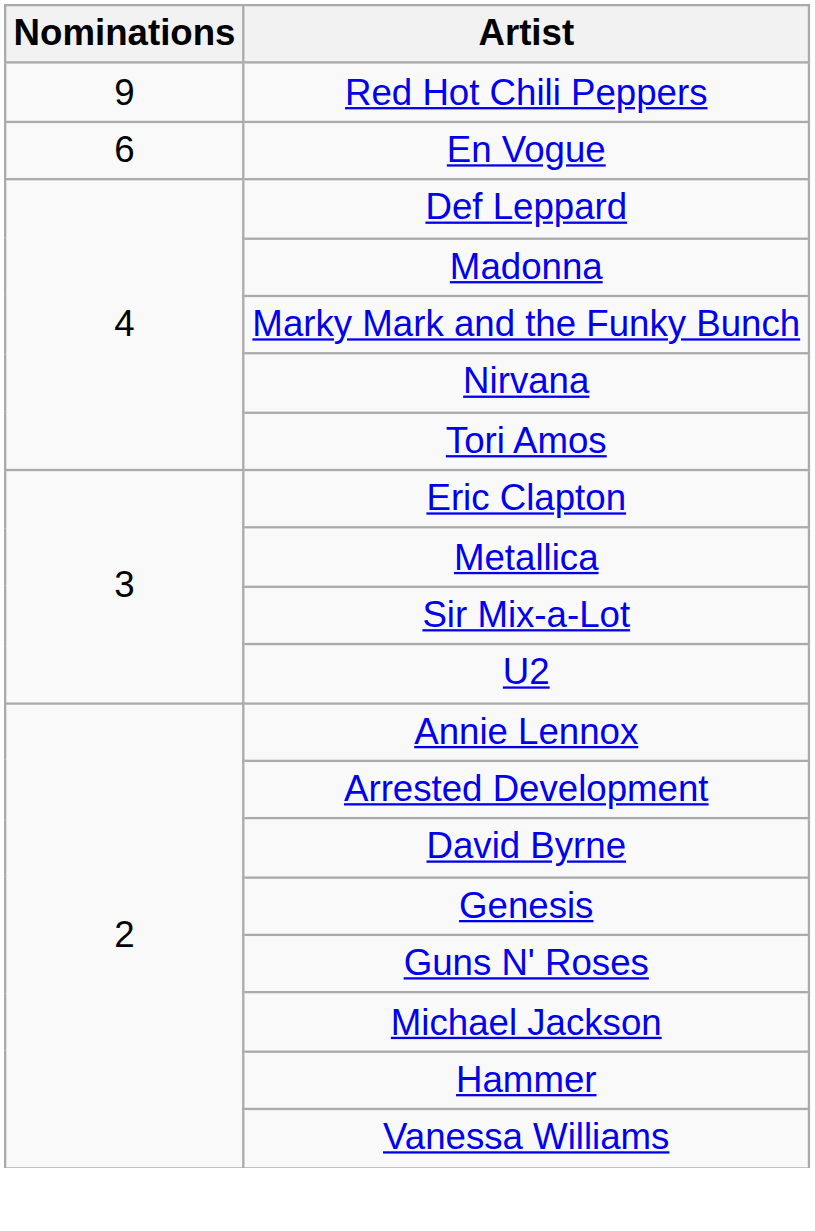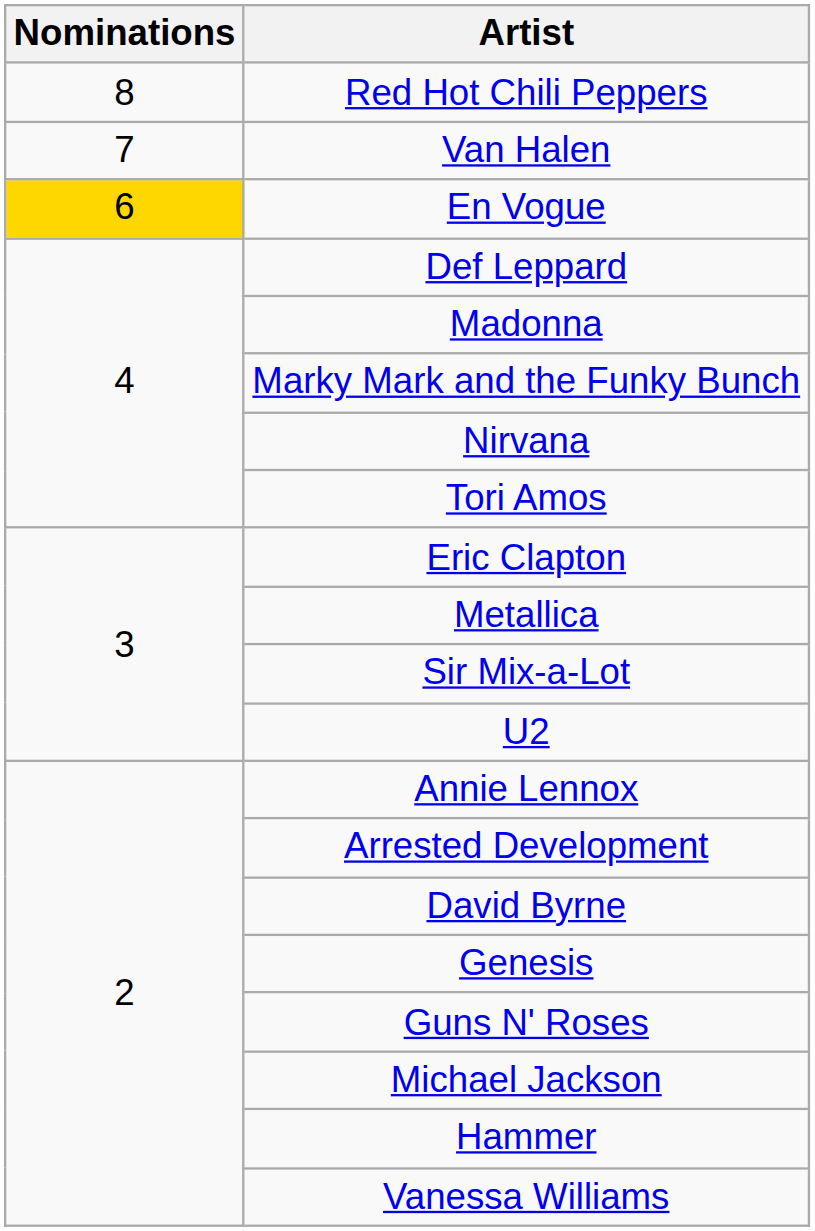 <table class="wikitable" rowspan="2" style="text-align:center">
 <tr>
 <th scope="col" style="width:55px;">Nominations</th>
 <th scope="col" style="text-align:center;">Artist</th>
 </tr>
 <tr>
-<td style="text-align:center">9</td>
+<td style="text-align:center">8</td>
 <td><a href='#'>Red Hot Chili Peppers</a></td>
 </tr>
 <tr>
-<td style="text-align:center">6</td>
+<td style="text-align:center">7</td>
+<td><a href='#'>Van Halen</a></td>
+</tr>
+<tr>
+<td style="background: gold; text-align:center">6</td>
 <td><a href='#'>En Vogue</a></td>
 </tr>
 <tr>
 <td rowspan="5" style="text-align:center">4</td>
 <td><a href='#'>Def Leppard</a></td>
 </tr>
 <tr>
 <td><a href='#'>Madonna</a></td>
 </tr>
 <tr>
 <td><a href='#'>Marky Mark and the Funky Bunch</a></td>
 </tr>
 <tr>
 <td><a href='#'>Nirvana</a></td>
 </tr>
 <tr>
 <td><a href='#'>Tori Amos</a></td>
 </tr>
 <tr>
 <td rowspan="4" style="text-align:center">3</td>
 <td><a href='#'>Eric Clapton</a></td>
 </tr>
 <tr>
 <td><a href='#'>Metallica</a></td>
 </tr>
 <tr>
 <td><a href='#'>Sir Mix-a-Lot</a></td>
 </tr>
 <tr>
 <td><a href='#'>U2</a></td>
 </tr>
 <tr>
 <td rowspan="8" style="text-align:center">2</td>
 <td><a href='#'>Annie Lennox</a></td>
 </tr>
 <tr>
 <td><a href='#'>Arrested Development</a></td>
 </tr>
 <tr>
 <td><a href='#'>David Byrne</a></td>
 </tr>
 <tr>
 <td><a href='#'>Genesis</a></td>
 </tr>
 <tr>
 <td><a href='#'>Guns N' Roses</a></td>
 </tr>
 <tr>
 <td><a href='#'>Michael Jackson</a></td>
 </tr>
 <tr>
 <td><a href='#'>Hammer</a></td>
 </tr>
 <tr>
 <td><a href='#'>Vanessa Williams</a></td>
 </tr>
 </table>
